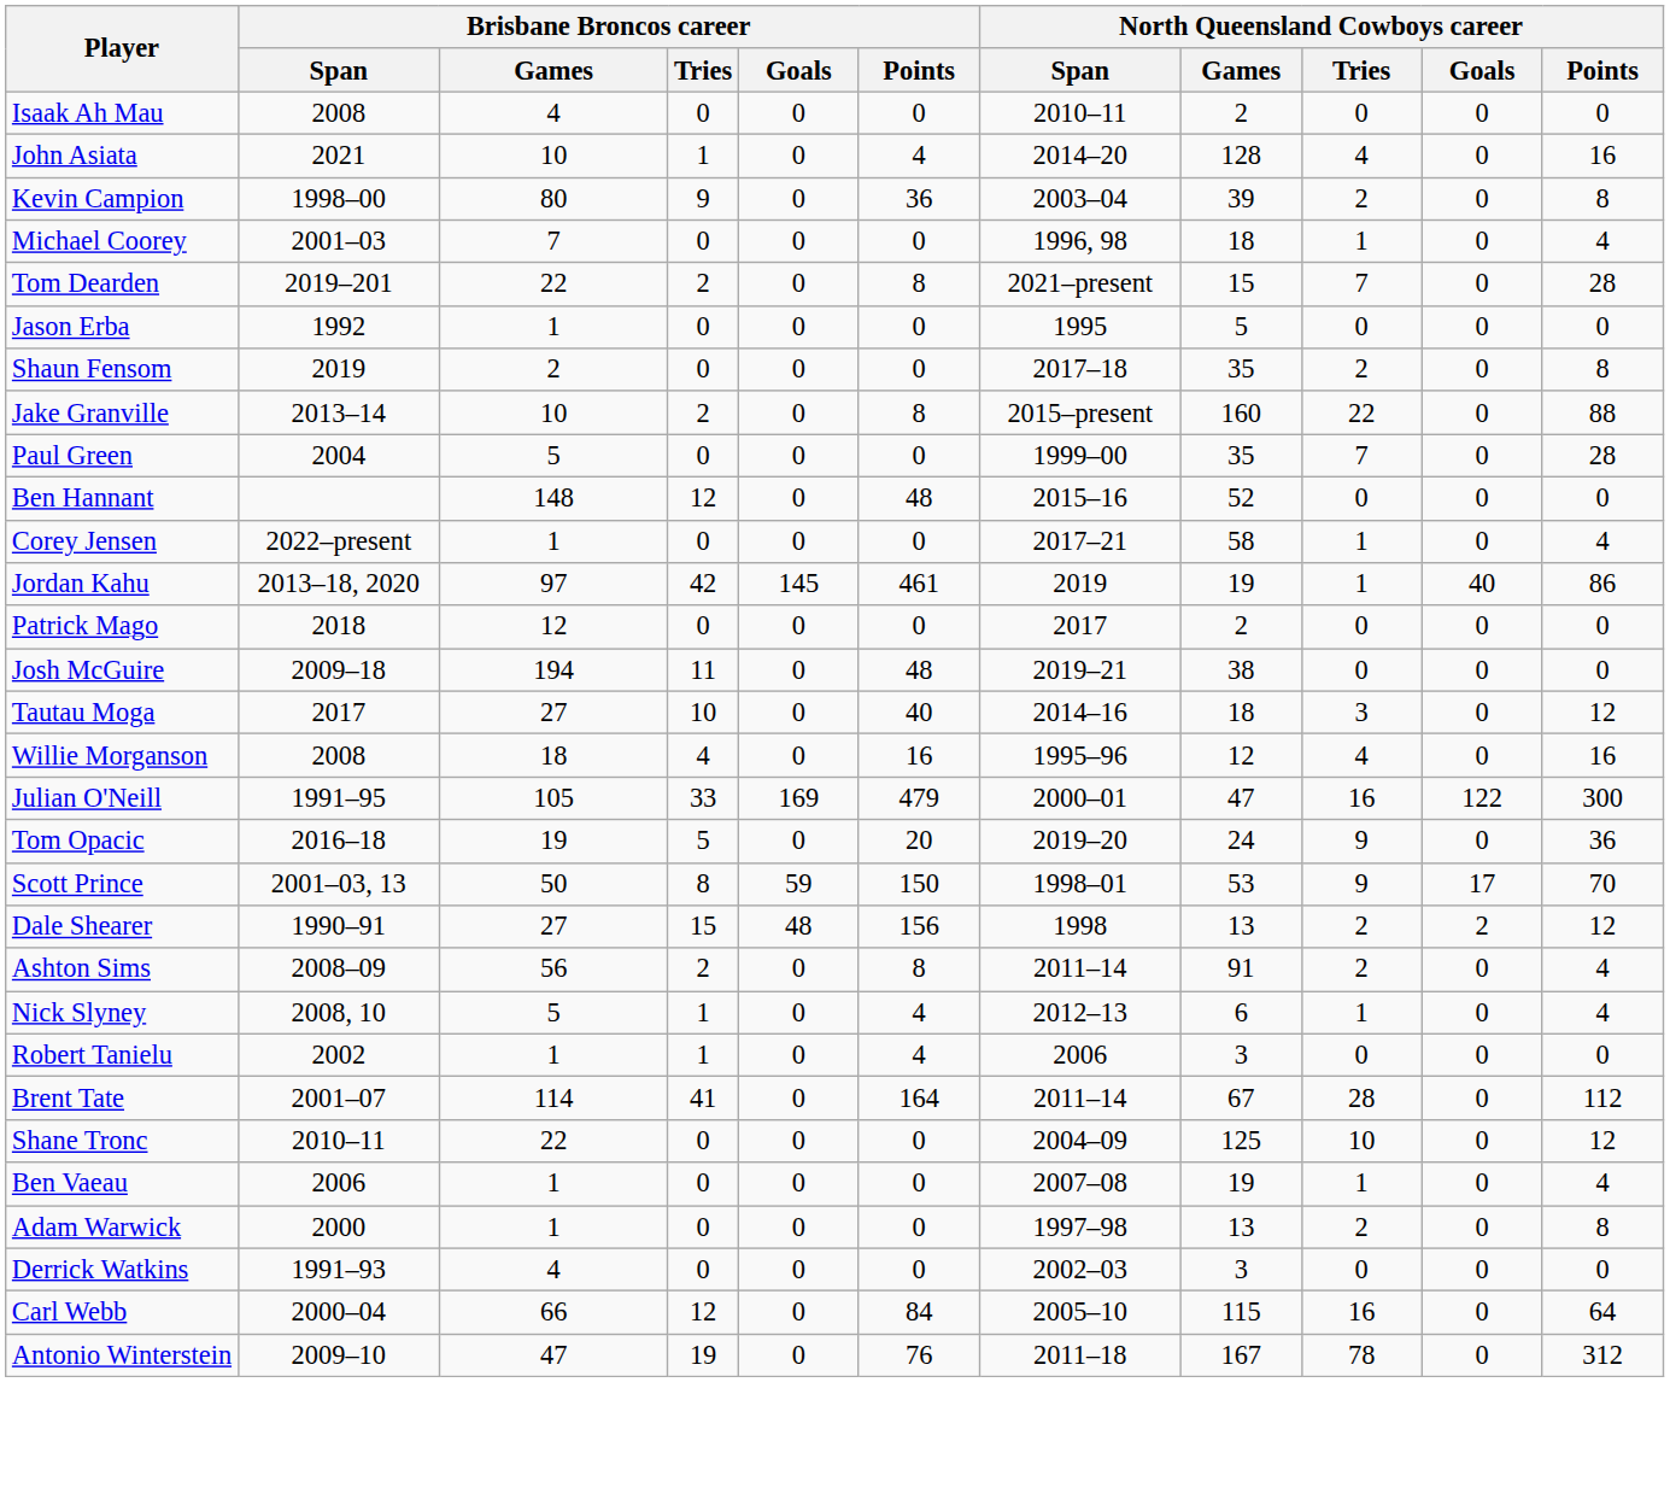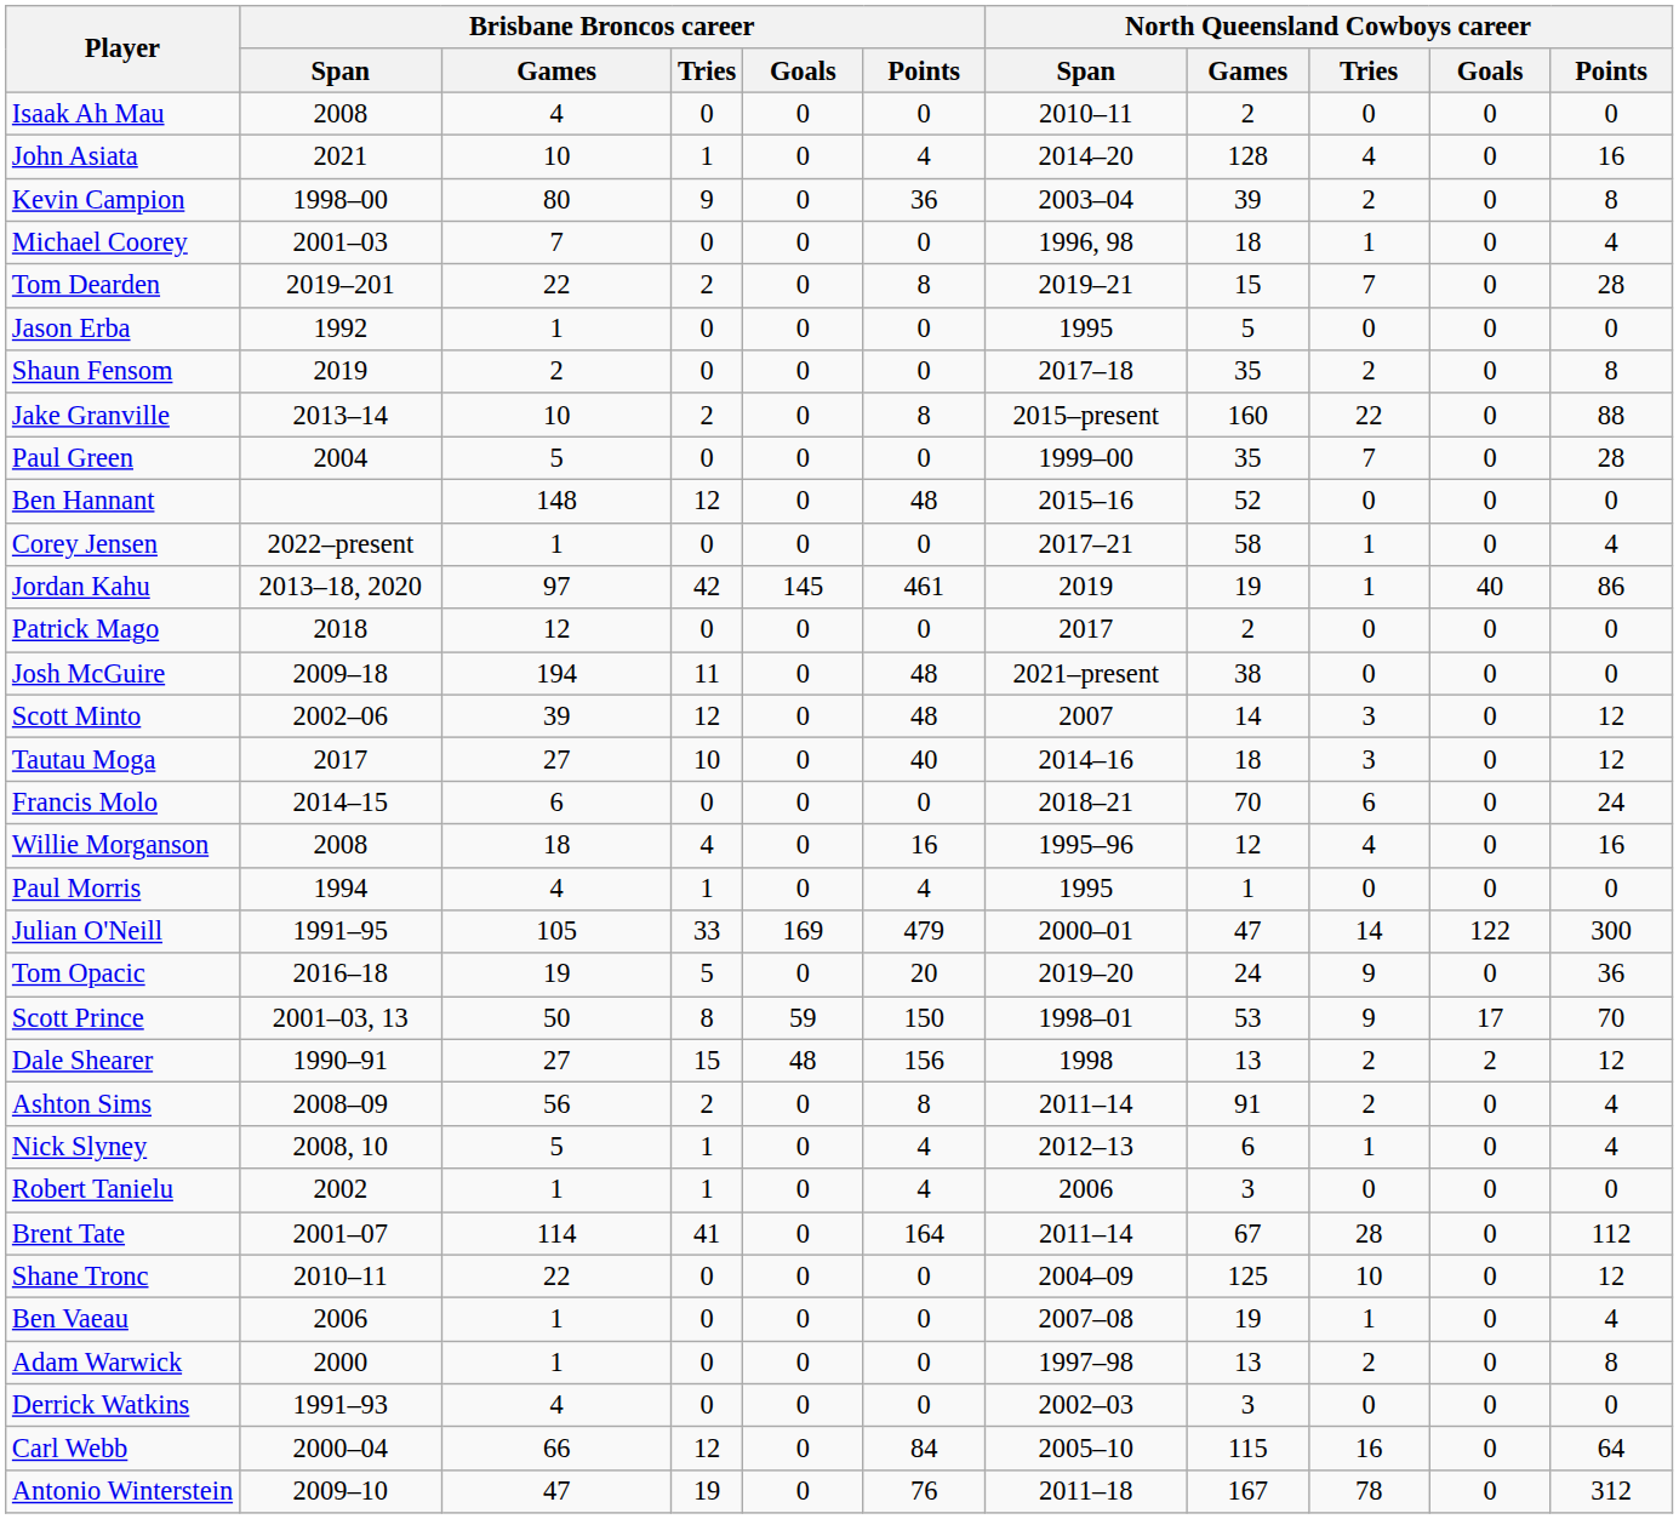 <table class="wikitable" style="text-align:center;">
 <tr>
 <th rowspan="2">Player</th>
 <th colspan="5">Brisbane Broncos career</th>
 <th colspan="5">North Queensland Cowboys career</th>
 </tr>
 <tr>
 <th style="width:7em">Span</th>
 <th style="width:8em">Games</th>
 <th style="width:2em">Tries</th>
 <th style="width:4em">Goals</th>
 <th style="width:4em">Points</th>
 <th style="width:7em">Span</th>
 <th style="width:4em">Games</th>
 <th style="width:4em">Tries</th>
 <th style="width:4em">Goals</th>
 <th style="width:4em">Points</th>
 </tr>
 <tr>
 <td style="text-align:left;"> <a href='#'>Isaak Ah Mau</a></td>
 <td>2008</td>
 <td>4</td>
 <td>0</td>
 <td>0</td>
 <td>0</td>
 <td>2010–11</td>
 <td>2</td>
 <td>0</td>
 <td>0</td>
 <td>0</td>
 </tr>
 <tr>
 <td style="text-align:left;"> <a href='#'>John Asiata</a></td>
 <td>2021</td>
 <td>10</td>
 <td>1</td>
 <td>0</td>
 <td>4</td>
 <td>2014–20</td>
 <td>128</td>
 <td>4</td>
 <td>0</td>
 <td>16</td>
 </tr>
 <tr>
 <td style="text-align:left;"> <a href='#'>Kevin Campion</a></td>
 <td>1998–00</td>
 <td>80</td>
 <td>9</td>
 <td>0</td>
 <td>36</td>
 <td>2003–04</td>
 <td>39</td>
 <td>2</td>
 <td>0</td>
 <td>8</td>
 </tr>
 <tr>
 <td style="text-align:left;"> <a href='#'>Michael Coorey</a></td>
 <td>2001–03</td>
 <td>7</td>
 <td>0</td>
 <td>0</td>
 <td>0</td>
 <td>1996, 98</td>
 <td>18</td>
 <td>1</td>
 <td>0</td>
 <td>4</td>
 </tr>
 <tr>
 <td style="text-align:left;"> <a href='#'>Tom Dearden</a></td>
 <td>2019–201</td>
 <td>22</td>
 <td>2</td>
 <td>0</td>
 <td>8</td>
-<td>2021–present</td>
+<td>2019–21</td>
 <td>15</td>
 <td>7</td>
 <td>0</td>
 <td>28</td>
 </tr>
 <tr>
 <td style="text-align:left;"> <a href='#'>Jason Erba</a></td>
 <td>1992</td>
 <td>1</td>
 <td>0</td>
 <td>0</td>
 <td>0</td>
 <td>1995</td>
 <td>5</td>
 <td>0</td>
 <td>0</td>
 <td>0</td>
 </tr>
 <tr>
 <td style="text-align:left;"> <a href='#'>Shaun Fensom</a></td>
 <td>2019</td>
 <td>2</td>
 <td>0</td>
 <td>0</td>
 <td>0</td>
 <td>2017–18</td>
 <td>35</td>
 <td>2</td>
 <td>0</td>
 <td>8</td>
 </tr>
 <tr>
 <td style="text-align:left;"> <a href='#'>Jake Granville</a></td>
 <td>2013–14</td>
 <td>10</td>
 <td>2</td>
 <td>0</td>
 <td>8</td>
 <td>2015–present</td>
 <td>160</td>
 <td>22</td>
 <td>0</td>
 <td>88</td>
 </tr>
 <tr>
 <td style="text-align:left;"> <a href='#'>Paul Green</a></td>
 <td>2004</td>
 <td>5</td>
 <td>0</td>
 <td>0</td>
 <td>0</td>
 <td>1999–00</td>
 <td>35</td>
 <td>7</td>
 <td>0</td>
 <td>28</td>
 </tr>
 <tr>
 <td style="text-align:left;"> <a href='#'>Ben Hannant</a></td>
 <td></td>
 <td>148</td>
 <td>12</td>
 <td>0</td>
 <td>48</td>
 <td>2015–16</td>
 <td>52</td>
 <td>0</td>
 <td>0</td>
 <td>0</td>
 </tr>
 <tr>
 <td style="text-align:left;"> <a href='#'>Corey Jensen</a></td>
 <td>2022–present</td>
 <td>1</td>
 <td>0</td>
 <td>0</td>
 <td>0</td>
 <td>2017–21</td>
 <td>58</td>
 <td>1</td>
 <td>0</td>
 <td>4</td>
 </tr>
 <tr>
 <td style="text-align:left;"> <a href='#'>Jordan Kahu</a></td>
 <td>2013–18, 2020</td>
 <td>97</td>
 <td>42</td>
 <td>145</td>
 <td>461</td>
 <td>2019</td>
 <td>19</td>
 <td>1</td>
 <td>40</td>
 <td>86</td>
 </tr>
 <tr>
 <td style="text-align:left;"> <a href='#'>Patrick Mago</a></td>
 <td>2018</td>
 <td>12</td>
 <td>0</td>
 <td>0</td>
 <td>0</td>
 <td>2017</td>
 <td>2</td>
 <td>0</td>
 <td>0</td>
 <td>0</td>
 </tr>
 <tr>
 <td style="text-align:left;"> <a href='#'>Josh McGuire</a></td>
 <td>2009–18</td>
 <td>194</td>
 <td>11</td>
 <td>0</td>
 <td>48</td>
-<td>2019–21</td>
+<td>2021–present</td>
 <td>38</td>
 <td>0</td>
 <td>0</td>
 <td>0</td>
+</tr>
+<tr>
+<td style="text-align:left;"> <a href='#'>Scott Minto</a></td>
+<td>2002–06</td>
+<td>39</td>
+<td>12</td>
+<td>0</td>
+<td>48</td>
+<td>2007</td>
+<td>14</td>
+<td>3</td>
+<td>0</td>
+<td>12</td>
 </tr>
 <tr>
 <td style="text-align:left;"> <a href='#'>Tautau Moga</a></td>
 <td>2017</td>
 <td>27</td>
 <td>10</td>
 <td>0</td>
 <td>40</td>
 <td>2014–16</td>
 <td>18</td>
 <td>3</td>
 <td>0</td>
 <td>12</td>
 </tr>
 <tr>
+<td style="text-align:left;"> <a href='#'>Francis Molo</a></td>
+<td>2014–15</td>
+<td>6</td>
+<td>0</td>
+<td>0</td>
+<td>0</td>
+<td>2018–21</td>
+<td>70</td>
+<td>6</td>
+<td>0</td>
+<td>24</td>
+</tr>
+<tr>
 <td style="text-align:left;"> <a href='#'>Willie Morganson</a></td>
 <td>2008</td>
 <td>18</td>
 <td>4</td>
 <td>0</td>
 <td>16</td>
 <td>1995–96</td>
 <td>12</td>
 <td>4</td>
 <td>0</td>
 <td>16</td>
 </tr>
 <tr>
+<td style="text-align:left;"> <a href='#'>Paul Morris</a></td>
+<td>1994</td>
+<td>4</td>
+<td>1</td>
+<td>0</td>
+<td>4</td>
+<td>1995</td>
+<td>1</td>
+<td>0</td>
+<td>0</td>
+<td>0</td>
+</tr>
+<tr>
 <td style="text-align:left;"> <a href='#'>Julian O'Neill</a></td>
 <td>1991–95</td>
 <td>105</td>
 <td>33</td>
 <td>169</td>
 <td>479</td>
 <td>2000–01</td>
 <td>47</td>
-<td>16</td>
+<td>14</td>
 <td>122</td>
 <td>300</td>
 </tr>
 <tr>
 <td style="text-align:left;"> <a href='#'>Tom Opacic</a></td>
 <td>2016–18</td>
 <td>19</td>
 <td>5</td>
 <td>0</td>
 <td>20</td>
 <td>2019–20</td>
 <td>24</td>
 <td>9</td>
 <td>0</td>
 <td>36</td>
 </tr>
 <tr>
 <td style="text-align:left;"> <a href='#'>Scott Prince</a></td>
 <td>2001–03, 13</td>
 <td>50</td>
 <td>8</td>
 <td>59</td>
 <td>150</td>
 <td>1998–01</td>
 <td>53</td>
 <td>9</td>
 <td>17</td>
 <td>70</td>
 </tr>
 <tr>
 <td style="text-align:left;"> <a href='#'>Dale Shearer</a></td>
 <td>1990–91</td>
 <td>27</td>
 <td>15</td>
 <td>48</td>
 <td>156</td>
 <td>1998</td>
 <td>13</td>
 <td>2</td>
 <td>2</td>
 <td>12</td>
 </tr>
 <tr>
 <td style="text-align:left;"> <a href='#'>Ashton Sims</a></td>
 <td>2008–09</td>
 <td>56</td>
 <td>2</td>
 <td>0</td>
 <td>8</td>
 <td>2011–14</td>
 <td>91</td>
 <td>2</td>
 <td>0</td>
 <td>4</td>
 </tr>
 <tr>
 <td style="text-align:left;"> <a href='#'>Nick Slyney</a></td>
 <td>2008, 10</td>
 <td>5</td>
 <td>1</td>
 <td>0</td>
 <td>4</td>
 <td>2012–13</td>
 <td>6</td>
 <td>1</td>
 <td>0</td>
 <td>4</td>
 </tr>
 <tr>
 <td style="text-align:left;"> <a href='#'>Robert Tanielu</a></td>
 <td>2002</td>
 <td>1</td>
 <td>1</td>
 <td>0</td>
 <td>4</td>
 <td>2006</td>
 <td>3</td>
 <td>0</td>
 <td>0</td>
 <td>0</td>
 </tr>
 <tr>
 <td style="text-align:left;"> <a href='#'>Brent Tate</a></td>
 <td>2001–07</td>
 <td>114</td>
 <td>41</td>
 <td>0</td>
 <td>164</td>
 <td>2011–14</td>
 <td>67</td>
 <td>28</td>
 <td>0</td>
 <td>112</td>
 </tr>
 <tr>
 <td style="text-align:left;"> <a href='#'>Shane Tronc</a></td>
 <td>2010–11</td>
 <td>22</td>
 <td>0</td>
 <td>0</td>
 <td>0</td>
 <td>2004–09</td>
 <td>125</td>
 <td>10</td>
 <td>0</td>
 <td>12</td>
 </tr>
 <tr>
 <td style="text-align:left;"> <a href='#'>Ben Vaeau</a></td>
 <td>2006</td>
 <td>1</td>
 <td>0</td>
 <td>0</td>
 <td>0</td>
 <td>2007–08</td>
 <td>19</td>
 <td>1</td>
 <td>0</td>
 <td>4</td>
 </tr>
 <tr>
 <td style="text-align:left;"> <a href='#'>Adam Warwick</a></td>
 <td>2000</td>
 <td>1</td>
 <td>0</td>
 <td>0</td>
 <td>0</td>
 <td>1997–98</td>
 <td>13</td>
 <td>2</td>
 <td>0</td>
 <td>8</td>
 </tr>
 <tr>
 <td style="text-align:left;"> <a href='#'>Derrick Watkins</a></td>
 <td>1991–93</td>
 <td>4</td>
 <td>0</td>
 <td>0</td>
 <td>0</td>
 <td>2002–03</td>
 <td>3</td>
 <td>0</td>
 <td>0</td>
 <td>0</td>
 </tr>
 <tr>
 <td style="text-align:left;"> <a href='#'>Carl Webb</a></td>
 <td>2000–04</td>
 <td>66</td>
 <td>12</td>
 <td>0</td>
 <td>84</td>
 <td>2005–10</td>
 <td>115</td>
 <td>16</td>
 <td>0</td>
 <td>64</td>
 </tr>
 <tr>
 <td style="text-align:left;"> <a href='#'>Antonio Winterstein</a></td>
 <td>2009–10</td>
 <td>47</td>
 <td>19</td>
 <td>0</td>
 <td>76</td>
 <td>2011–18</td>
 <td>167</td>
 <td>78</td>
 <td>0</td>
 <td>312</td>
 </tr>
 </table>
